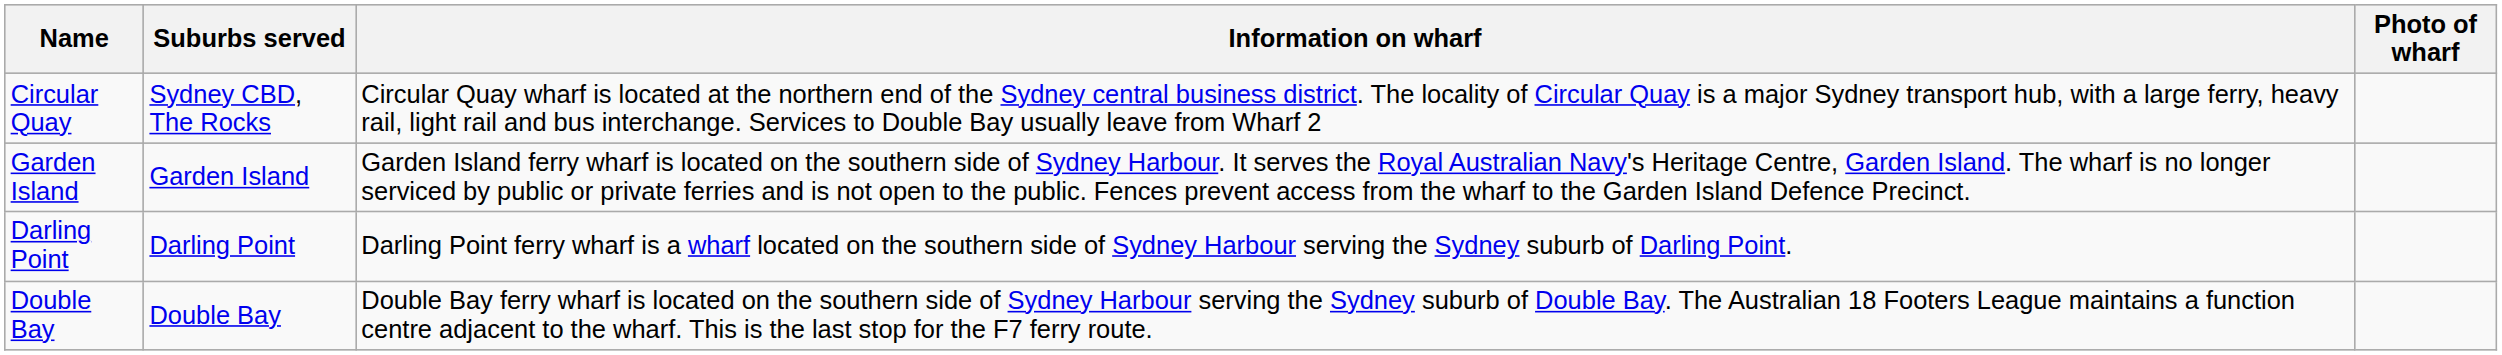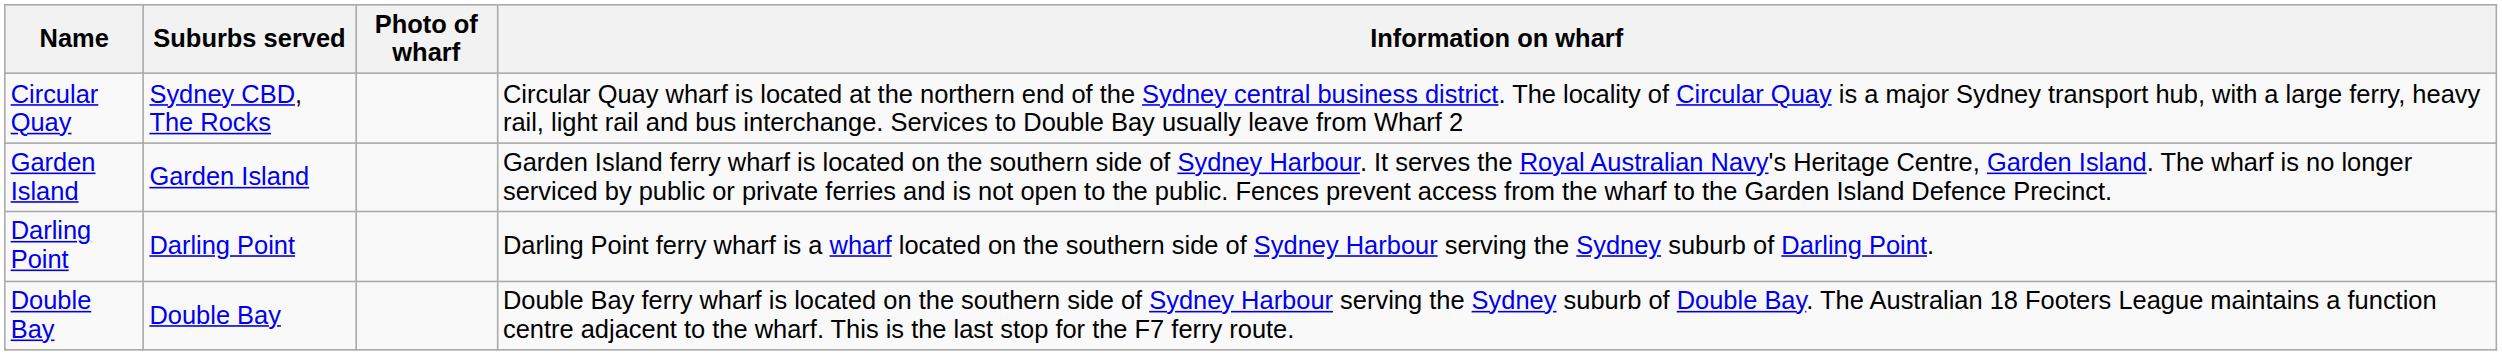 <table class="wikitable">
 <tr>
 <th>Name</th>
 <th>Suburbs served</th>
+<th>Photo of wharf</th>
 <th>Information on wharf</th>
-<th>Photo of wharf</th>
 </tr>
 <tr>
 <td><a href='#'>Circular Quay</a></td>
 <td><a href='#'>Sydney CBD</a>, <a href='#'>The Rocks</a></td>
+<td></td>
 <td>Circular Quay wharf is located at the northern end of the <a href='#'>Sydney central business district</a>. The locality of <a href='#'>Circular Quay</a> is a major Sydney transport hub, with a large ferry, heavy rail, light rail and bus interchange. Services to Double Bay usually leave from Wharf 2</td>
-<td></td>
 </tr>
 <tr>
 <td><a href='#'>Garden Island</a></td>
 <td><a href='#'>Garden Island</a></td>
+<td></td>
 <td>Garden Island ferry wharf is located on the southern side of <a href='#'>Sydney Harbour</a>. It serves the <a href='#'>Royal Australian Navy</a>'s Heritage Centre, <a href='#'>Garden Island</a>. The wharf is no longer serviced by public or private ferries and is not open to the public. Fences prevent access from the wharf to the Garden Island Defence Precinct.</td>
-<td></td>
 </tr>
 <tr>
 <td><a href='#'>Darling Point</a></td>
 <td><a href='#'>Darling Point</a></td>
+<td></td>
 <td>Darling Point ferry wharf is a <a href='#'>wharf</a> located on the southern side of <a href='#'>Sydney Harbour</a> serving the <a href='#'>Sydney</a> suburb of <a href='#'>Darling Point</a>.</td>
-<td></td>
 </tr>
 <tr>
 <td><a href='#'>Double Bay</a></td>
 <td><a href='#'>Double Bay</a></td>
+<td></td>
 <td>Double Bay ferry wharf is located on the southern side of <a href='#'>Sydney Harbour</a> serving the <a href='#'>Sydney</a> suburb of <a href='#'>Double Bay</a>. The Australian 18 Footers League maintains a function centre adjacent to the wharf. This is the last stop for the F7 ferry route.</td>
-<td></td>
 </tr>
 </table>
